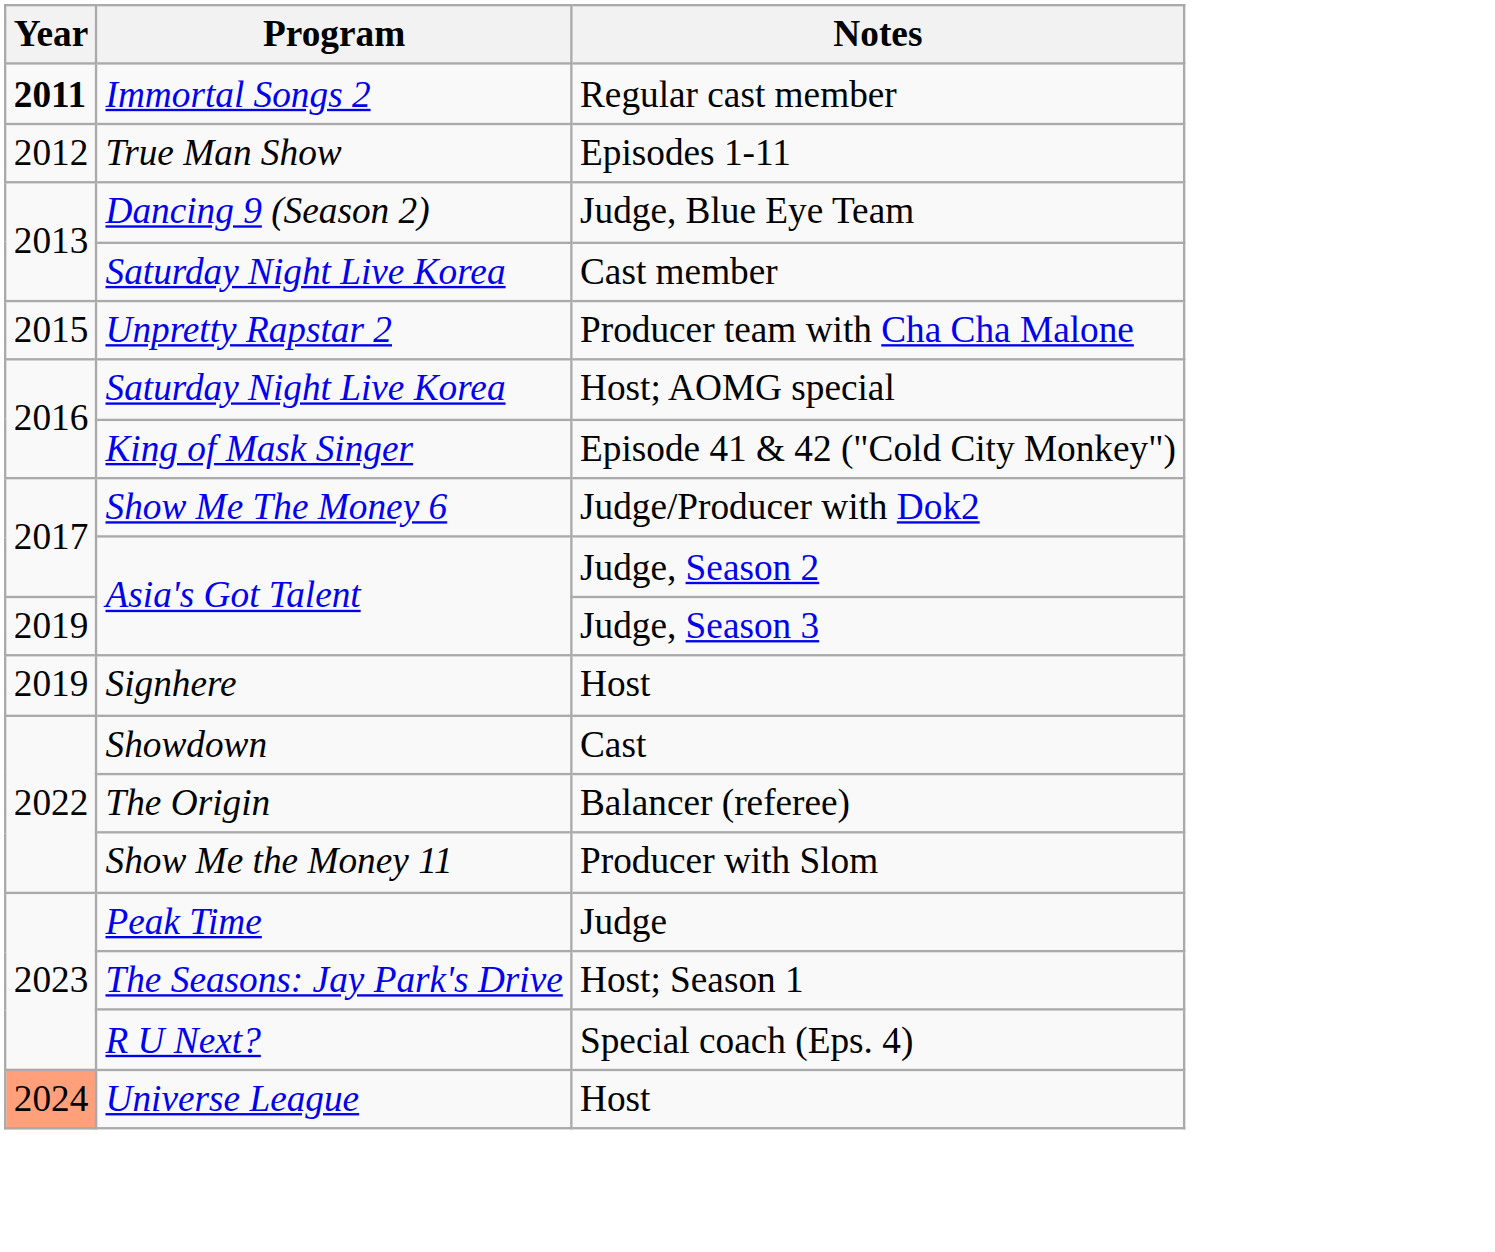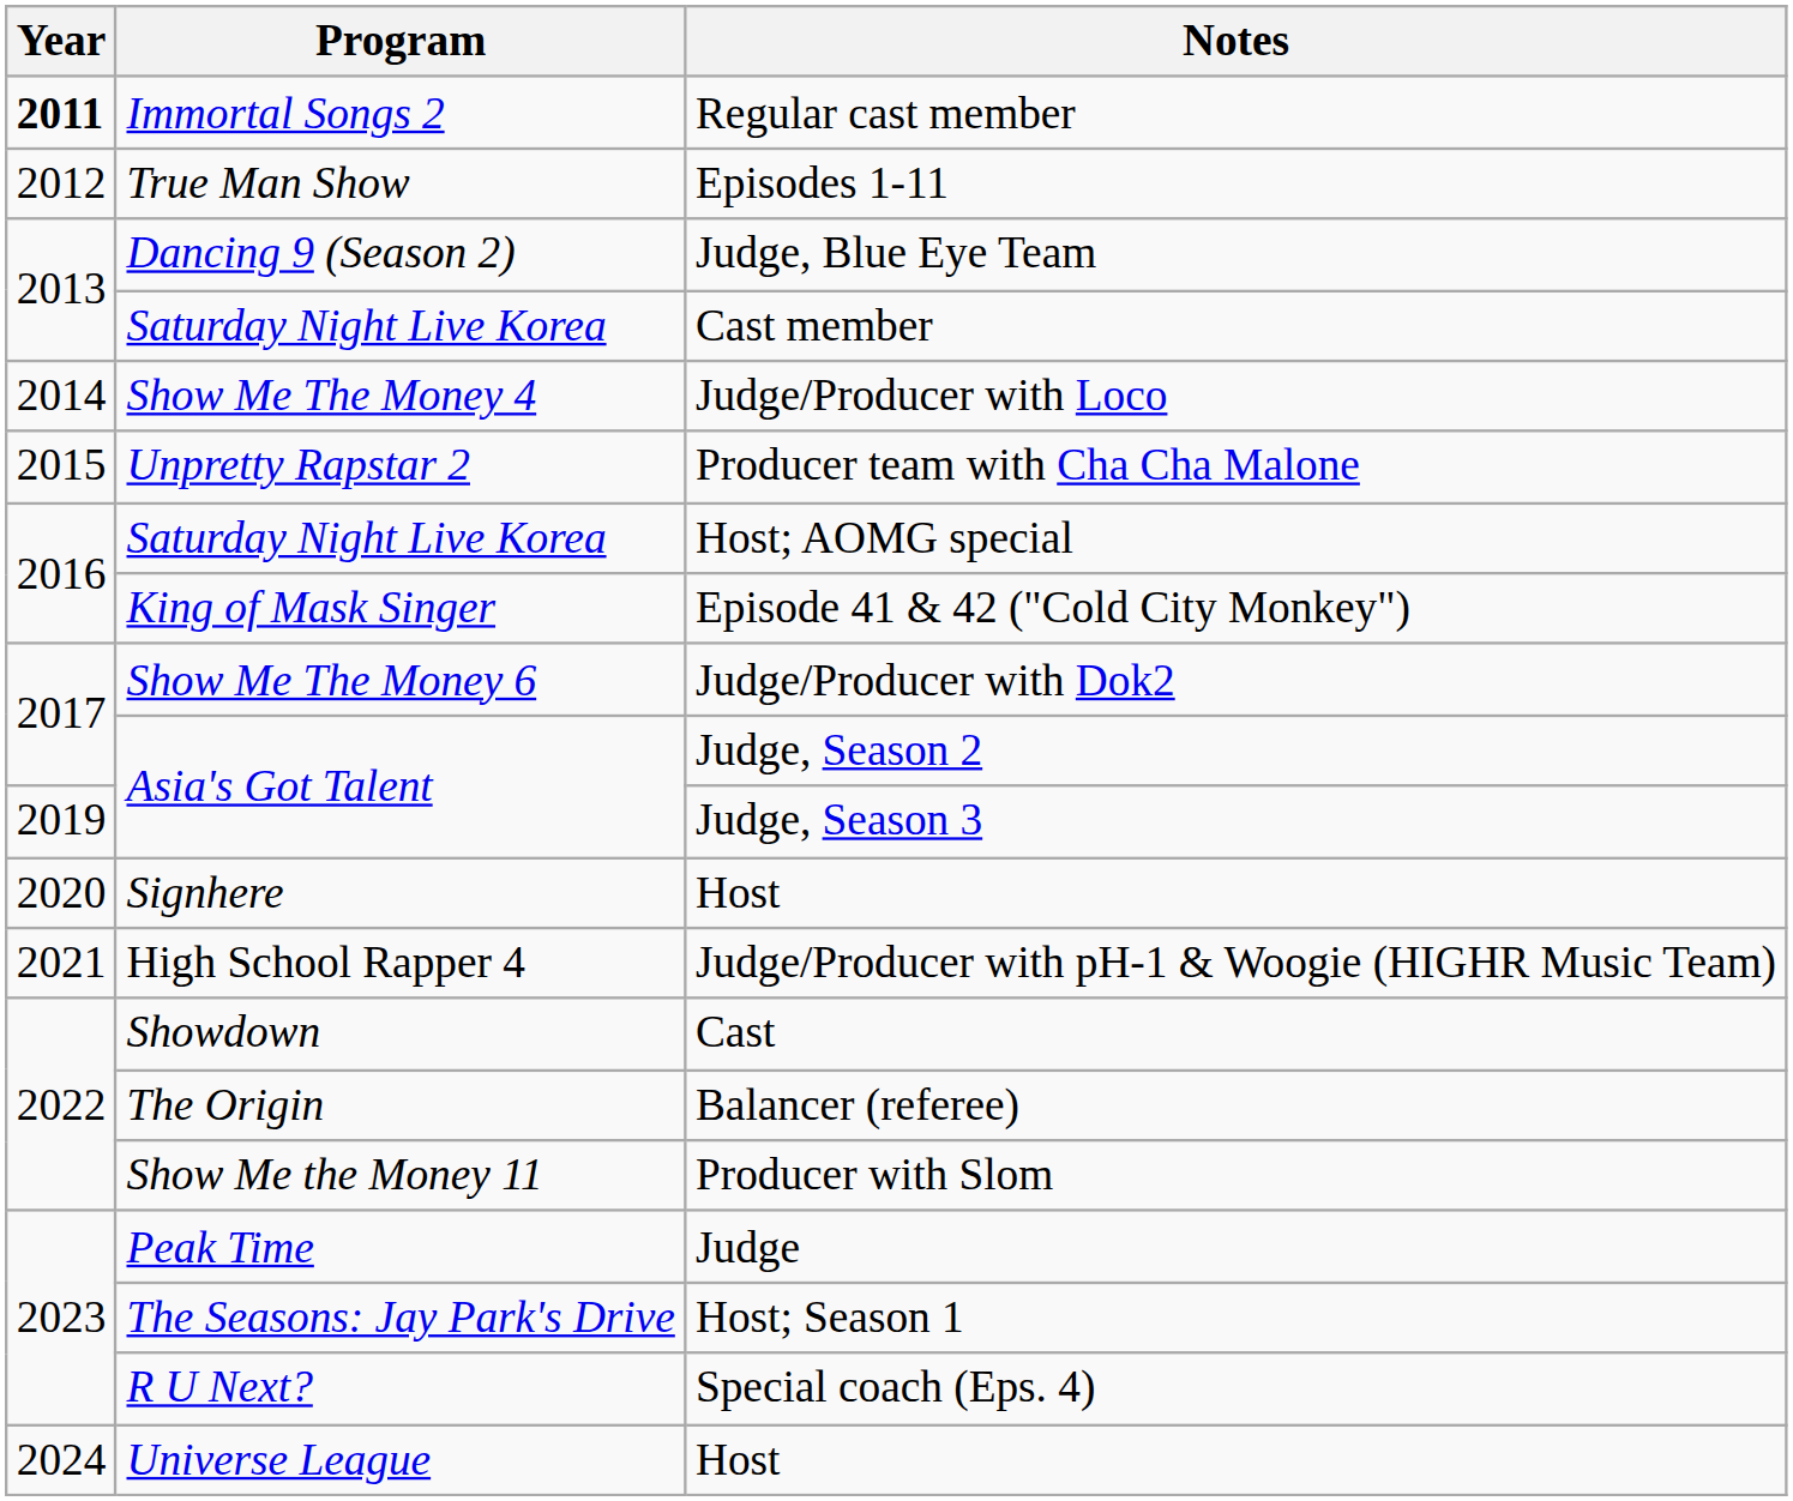 <table class="wikitable">
 <tr>
 <th>Year</th>
 <th>Program</th>
 <th>Notes</th>
 </tr>
 <tr>
 <td><strong>2011</strong></td>
 <td><em><a href='#'>Immortal Songs 2</a></em></td>
 <td>Regular cast member</td>
 </tr>
 <tr>
 <td>2012</td>
 <td><em>True Man Show</em></td>
 <td>Episodes 1-11</td>
 </tr>
 <tr>
 <td rowspan="2">2013</td>
 <td><em><a href='#'>Dancing 9</a> (Season 2)</em></td>
 <td>Judge, Blue Eye Team</td>
 </tr>
 <tr>
 <td><em><a href='#'>Saturday Night Live Korea</a></em></td>
 <td>Cast member</td>
+</tr>
+<tr>
+<td>2014</td>
+<td><em><a href='#'>Show Me The Money 4</a></em></td>
+<td>Judge/Producer with <a href='#'>Loco</a></td>
 </tr>
 <tr>
 <td>2015</td>
 <td><em><a href='#'>Unpretty Rapstar 2</a></em></td>
 <td>Producer team with <a href='#'>Cha Cha Malone</a></td>
 </tr>
 <tr>
 <td rowspan="2">2016</td>
 <td><em><a href='#'>Saturday Night Live Korea</a></em></td>
 <td>Host; AOMG special</td>
 </tr>
 <tr>
 <td><em><a href='#'>King of Mask Singer</a></em></td>
 <td>Episode 41 & 42 ("Cold City Monkey")</td>
 </tr>
 <tr>
 <td rowspan=2>2017</td>
 <td><a href='#'><em>Show Me The Money 6</em></a></td>
 <td>Judge/Producer with <a href='#'>Dok2</a></td>
 </tr>
 <tr>
 <td rowspan=2><em><a href='#'>Asia's Got Talent</a></em></td>
 <td>Judge, <a href='#'>Season 2</a></td>
 </tr>
 <tr>
 <td>2019</td>
 <td>Judge, <a href='#'>Season 3</a></td>
 </tr>
 <tr>
-<td>2019</td>
+<td>2020</td>
 <td><em>Signhere</em></td>
 <td>Host</td>
+</tr>
+<tr>
+<td>2021</td>
+<td>High School Rapper 4</td>
+<td>Judge/Producer with pH-1 & Woogie (HIGHR Music Team)</td>
 </tr>
 <tr>
 <td rowspan=3>2022</td>
 <td><em>Showdown</em></td>
 <td>Cast</td>
 </tr>
 <tr>
 <td><em>The Origin</em></td>
 <td>Balancer (referee)</td>
 </tr>
 <tr>
 <td><em>Show Me the Money 11</em></td>
 <td>Producer with Slom</td>
 </tr>
 <tr>
 <td rowspan=3>2023</td>
 <td><em><a href='#'>Peak Time</a></em></td>
 <td>Judge</td>
 </tr>
 <tr>
 <td><em><a href='#'>The Seasons: Jay Park's Drive</a></em></td>
 <td>Host; Season 1</td>
 </tr>
 <tr>
 <td><em><a href='#'>R U Next?</a></em></td>
 <td>Special coach (Eps. 4)</td>
 </tr>
 <tr>
-<td style="background: lightsalmon;">2024</td>
+<td>2024</td>
 <td><em><a href='#'>Universe League</a></em></td>
 <td>Host</td>
 </tr>
 </table>
